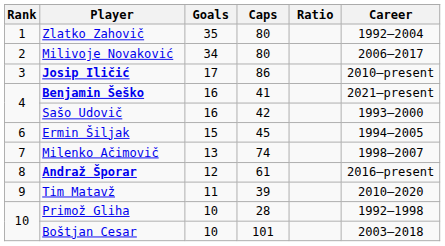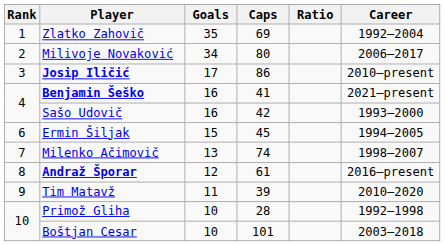 <table class="wikitable sortable" style="text-align:center">
 <tr>
 </tr>
 <tr>
 <th width=30px>Rank</th>
 <th width=150px>Player</th>
 <th width=50px>Goals</th>
 <th width=50px>Caps</th>
 <th width=50px>Ratio</th>
 <th width=100px>Career</th>
 </tr>
 <tr>
 <td>1</td>
 <td style="text-align: left;"><a href='#'>Zlatko Zahovič</a></td>
 <td>35</td>
-<td>80</td>
+<td>69</td>
 <td></td>
 <td>1992–2004</td>
 </tr>
 <tr>
 <td>2</td>
 <td style="text-align: left;"><a href='#'>Milivoje Novaković</a></td>
 <td>34</td>
 <td>80</td>
 <td></td>
 <td>2006–2017</td>
 </tr>
 <tr>
 <td>3</td>
 <td style="text-align: left;"><strong><a href='#'>Josip Iličić</a></strong></td>
 <td>17</td>
 <td>86</td>
 <td></td>
 <td>2010–present</td>
 </tr>
 <tr>
 <td rowspan="2">4</td>
 <td style="text-align: left;"><strong><a href='#'>Benjamin Šeško</a></strong></td>
 <td>16</td>
 <td>41</td>
 <td></td>
 <td>2021–present</td>
 </tr>
 <tr>
 <td style="text-align: left;"><a href='#'>Sašo Udovič</a></td>
 <td>16</td>
 <td>42</td>
 <td></td>
 <td>1993–2000</td>
 </tr>
 <tr>
 <td>6</td>
 <td style="text-align: left;"><a href='#'>Ermin Šiljak</a></td>
 <td>15</td>
 <td>45</td>
 <td></td>
 <td>1994–2005</td>
 </tr>
 <tr>
 <td>7</td>
 <td style="text-align: left;"><a href='#'>Milenko Ačimovič</a></td>
 <td>13</td>
 <td>74</td>
 <td></td>
 <td>1998–2007</td>
 </tr>
 <tr>
 <td>8</td>
 <td style="text-align: left;"><strong><a href='#'>Andraž Šporar</a></strong></td>
 <td>12</td>
 <td>61</td>
 <td></td>
 <td>2016–present</td>
 </tr>
 <tr>
 <td>9</td>
 <td style="text-align: left;"><a href='#'>Tim Matavž</a></td>
 <td>11</td>
 <td>39</td>
 <td></td>
 <td>2010–2020</td>
 </tr>
 <tr>
 <td rowspan="2">10</td>
 <td style="text-align: left;"><a href='#'>Primož Gliha</a></td>
 <td>10</td>
 <td>28</td>
 <td></td>
 <td>1992–1998</td>
 </tr>
 <tr>
 <td style="text-align: left;"><a href='#'>Boštjan Cesar</a></td>
 <td>10</td>
 <td>101</td>
 <td></td>
 <td>2003–2018</td>
 </tr>
 </table>
